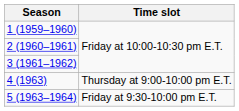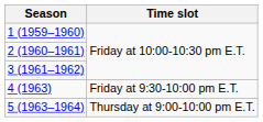 <table class="wikitable">
 <tr>
 <th>Season</th>
 <th>Time slot</th>
 </tr>
 <tr>
 <td><a href='#'>1 (1959–1960)</a></td>
 <td rowspan="3">Friday at 10:00-10:30 pm E.T.</td>
 </tr>
 <tr>
 <td><a href='#'>2 (1960–1961)</a></td>
 </tr>
 <tr>
 <td><a href='#'>3 (1961–1962)</a></td>
 </tr>
 <tr>
 <td><a href='#'>4 (1963)</a></td>
-<td>Thursday at 9:00-10:00 pm E.T.</td>
+<td>Friday at 9:30-10:00 pm E.T.</td>
 </tr>
 <tr>
 <td><a href='#'>5 (1963–1964)</a></td>
-<td>Friday at 9:30-10:00 pm E.T.</td>
+<td>Thursday at 9:00-10:00 pm E.T.</td>
 </tr>
 </table>
